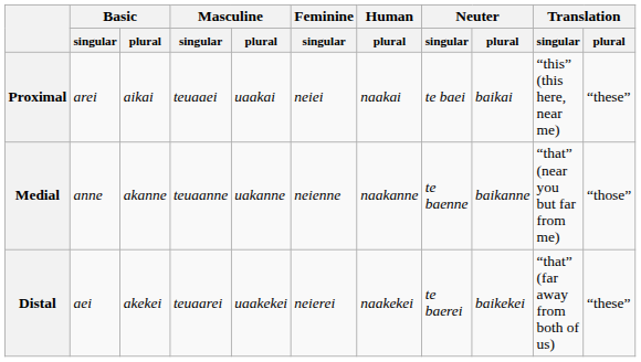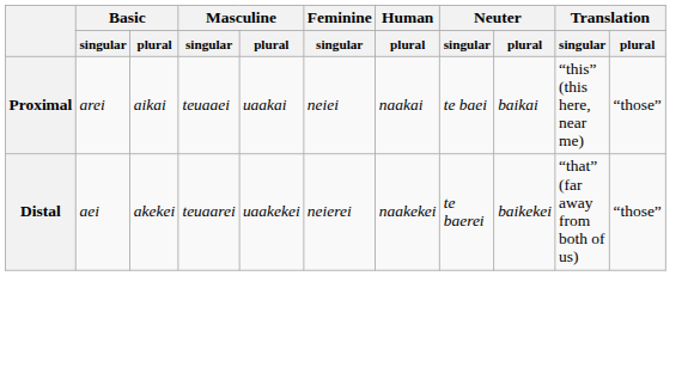 <table class="wikitable">
 <tr>
 <th rowspan="2"></th>
 <th colspan="2">Basic</th>
 <th colspan="2">Masculine</th>
 <th>Feminine</th>
 <th>Human</th>
 <th colspan="2">Neuter</th>
 <th colspan="2">Translation</th>
 </tr>
 <tr>
 <th><small>singular</small></th>
 <th><small>plural</small></th>
 <th><small>singular</small></th>
 <th><small>plural</small></th>
 <th><small>singular</small></th>
 <th><small>plural</small></th>
 <th><small>singular</small></th>
 <th><small>plural</small></th>
 <th><small>singular</small></th>
 <th><small>plural</small></th>
 </tr>
 <tr>
 <th>Proximal</th>
 <td><em>arei</em></td>
 <td><em>aikai</em></td>
 <td><em>teuaaei</em></td>
 <td><em>uaakai</em></td>
 <td><em>neiei</em></td>
 <td><em>naakai</em></td>
 <td><em>te baei</em></td>
 <td><em>baikai</em></td>
 <td>“this” (this here, near me)</td>
-<td>“these”</td>
-</tr>
-<tr>
-<th>Medial</th>
-<td><em>anne</em></td>
-<td><em>akanne</em></td>
-<td><em>teuaanne</em></td>
-<td><em>uakanne</em></td>
-<td><em>neienne</em></td>
-<td><em>naakanne</em></td>
-<td><em>te baenne</em></td>
-<td><em>baikanne</em></td>
-<td>“that” (near you but far from me)</td>
 <td>“those”</td>
 </tr>
 <tr>
 <th>Distal</th>
 <td><em>aei</em></td>
 <td><em>akekei</em></td>
 <td><em>teuaarei</em></td>
 <td><em>uaakekei</em></td>
 <td><em>neierei</em></td>
 <td><em>naakekei</em></td>
 <td><em>te baerei</em></td>
 <td><em>baikekei</em></td>
 <td>“that” (far away from both of us)</td>
-<td>“these”</td>
+<td>“those”</td>
 </tr>
 </table>
